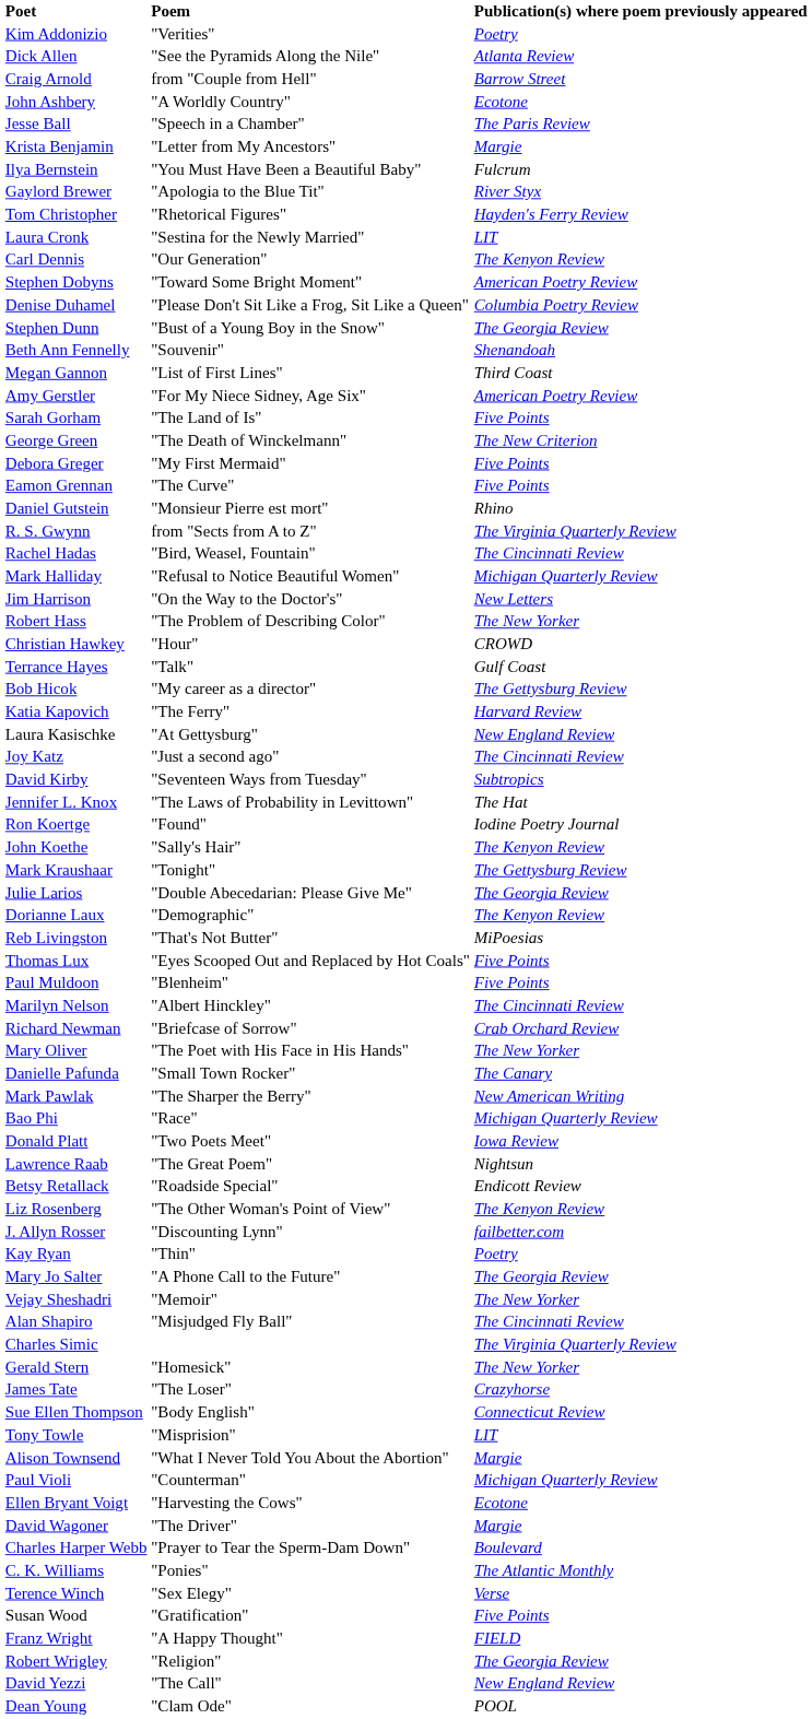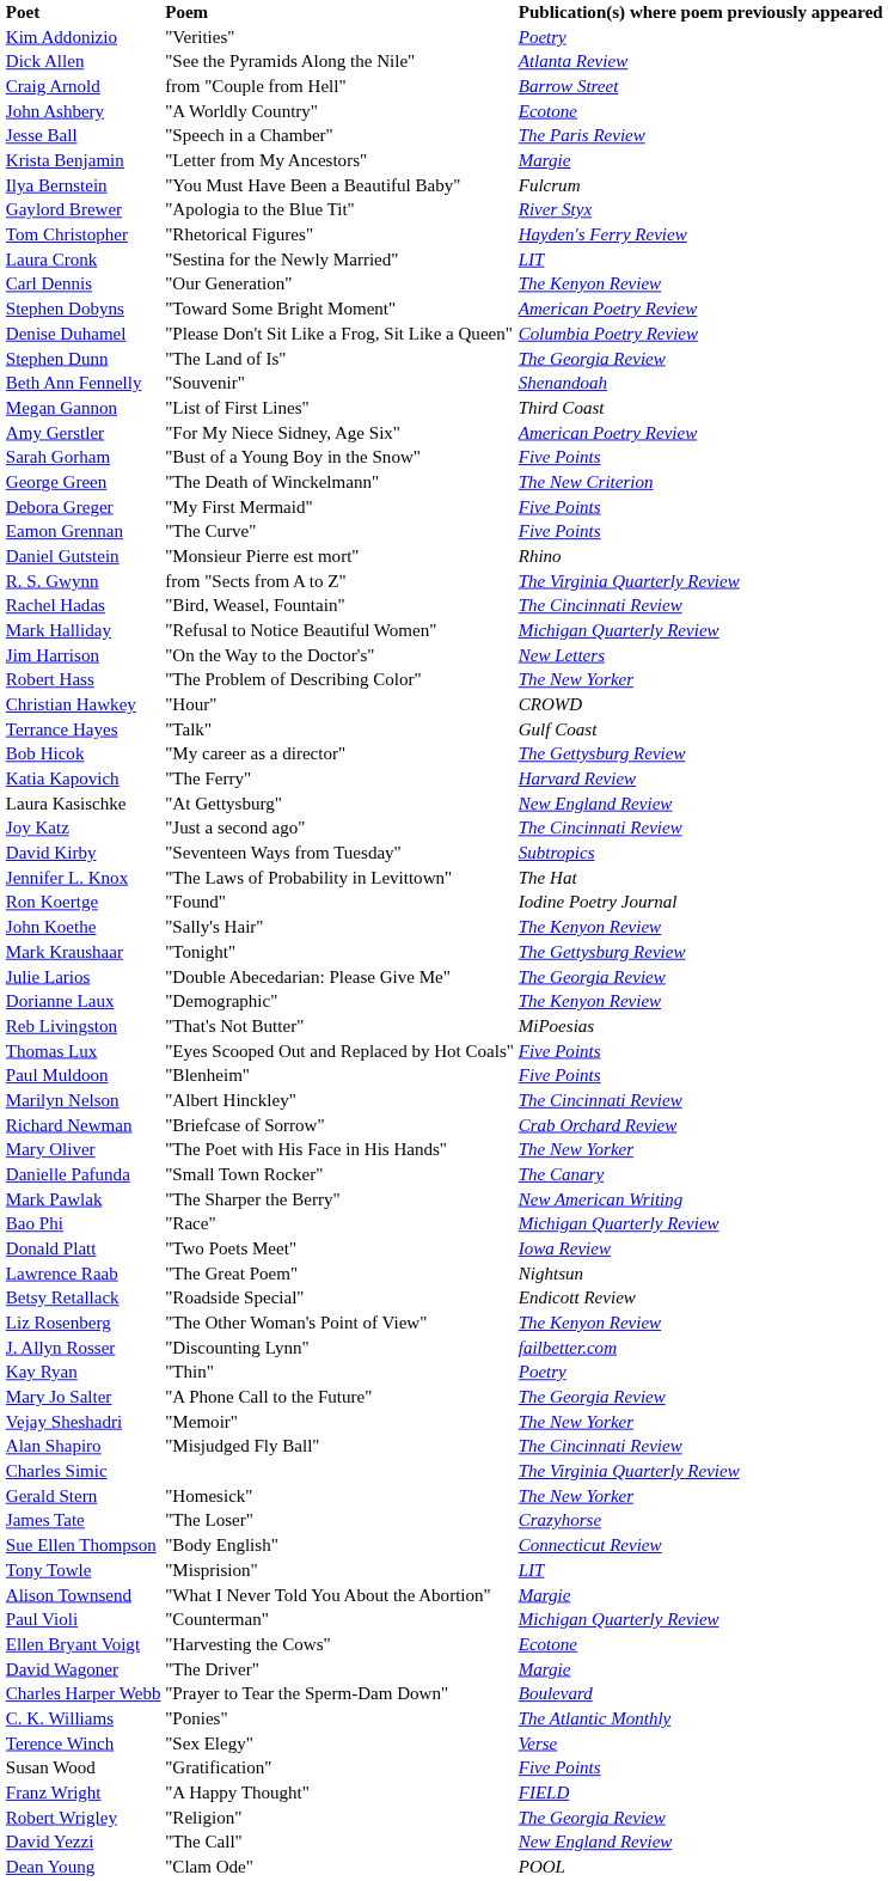 <table>
 <tr>
 <td><strong>Poet</strong></td>
 <td><strong>Poem</strong></td>
 <td><strong>Publication(s) where poem previously appeared</strong></td>
 </tr>
 <tr>
 <td><a href='#'>Kim Addonizio</a></td>
 <td>"Verities"</td>
 <td><em><a href='#'>Poetry</a></em></td>
 </tr>
 <tr>
 <td><a href='#'>Dick Allen</a></td>
 <td>"See the Pyramids Along the Nile"</td>
 <td><em><a href='#'>Atlanta Review</a></em></td>
 </tr>
 <tr>
 <td><a href='#'>Craig Arnold</a></td>
 <td>from "Couple from Hell"</td>
 <td><em><a href='#'>Barrow Street</a></em></td>
 </tr>
 <tr>
 <td><a href='#'>John Ashbery</a></td>
 <td>"A Worldly Country"</td>
 <td><em><a href='#'>Ecotone</a></em></td>
 </tr>
 <tr>
 <td><a href='#'>Jesse Ball</a></td>
 <td>"Speech in a Chamber"</td>
 <td><em><a href='#'>The Paris Review</a></em></td>
 </tr>
 <tr>
 <td><a href='#'>Krista Benjamin</a></td>
 <td>"Letter from My Ancestors"</td>
 <td><em><a href='#'>Margie</a></em></td>
 </tr>
 <tr>
 <td><a href='#'>Ilya Bernstein</a></td>
 <td>"You Must Have Been a Beautiful Baby"</td>
 <td><em>Fulcrum</em></td>
 </tr>
 <tr>
 <td><a href='#'>Gaylord Brewer</a></td>
 <td>"Apologia to the Blue Tit"</td>
 <td><em><a href='#'>River Styx</a></em></td>
 </tr>
 <tr>
 <td><a href='#'>Tom Christopher</a></td>
 <td>"Rhetorical Figures"</td>
 <td><em><a href='#'>Hayden's Ferry Review</a></em></td>
 </tr>
 <tr>
 <td><a href='#'>Laura Cronk</a></td>
 <td>"Sestina for the Newly Married"</td>
 <td><em><a href='#'>LIT</a></em></td>
 </tr>
 <tr>
 <td><a href='#'>Carl Dennis</a></td>
 <td>"Our Generation"</td>
 <td><em><a href='#'>The Kenyon Review</a></em></td>
 </tr>
 <tr>
 <td><a href='#'>Stephen Dobyns</a></td>
 <td>"Toward Some Bright Moment"</td>
 <td><em><a href='#'>American Poetry Review</a></em></td>
 </tr>
 <tr>
 <td><a href='#'>Denise Duhamel</a></td>
 <td>"Please Don't Sit Like a Frog, Sit Like a Queen"</td>
 <td><em><a href='#'>Columbia Poetry Review</a></em></td>
 </tr>
 <tr>
 <td><a href='#'>Stephen Dunn</a></td>
-<td>"Bust of a Young Boy in the Snow"</td>
+<td>"The Land of Is"</td>
 <td><em><a href='#'>The Georgia Review</a></em></td>
 </tr>
 <tr>
 <td><a href='#'>Beth Ann Fennelly</a></td>
 <td>"Souvenir"</td>
 <td><em><a href='#'>Shenandoah</a></em></td>
 </tr>
 <tr>
 <td><a href='#'>Megan Gannon</a></td>
 <td>"List of First Lines"</td>
 <td><em>Third Coast</em></td>
 </tr>
 <tr>
 <td><a href='#'>Amy Gerstler</a></td>
 <td>"For My Niece Sidney, Age Six"</td>
 <td><em><a href='#'>American Poetry Review</a></em></td>
 </tr>
 <tr>
 <td><a href='#'>Sarah Gorham</a></td>
-<td>"The Land of Is"</td>
+<td>"Bust of a Young Boy in the Snow"</td>
 <td><em><a href='#'>Five Points</a></em></td>
 </tr>
 <tr>
 <td><a href='#'>George Green</a></td>
 <td>"The Death of Winckelmann"</td>
 <td><em><a href='#'>The New Criterion</a></em></td>
 </tr>
 <tr>
 <td><a href='#'>Debora Greger</a></td>
 <td>"My First Mermaid"</td>
 <td><em><a href='#'>Five Points</a></em></td>
 </tr>
 <tr>
 <td><a href='#'>Eamon Grennan</a></td>
 <td>"The Curve"</td>
 <td><em><a href='#'>Five Points</a></em></td>
 </tr>
 <tr>
 <td><a href='#'>Daniel Gutstein</a></td>
 <td>"Monsieur Pierre est mort"</td>
 <td><em>Rhino</em></td>
 </tr>
 <tr>
 <td><a href='#'>R. S. Gwynn</a></td>
 <td>from "Sects from A to Z"</td>
 <td><em><a href='#'>The Virginia Quarterly Review</a></em></td>
 </tr>
 <tr>
 <td><a href='#'>Rachel Hadas</a></td>
 <td>"Bird, Weasel, Fountain"</td>
 <td><em><a href='#'>The Cincinnati Review</a></em></td>
 </tr>
 <tr>
 <td><a href='#'>Mark Halliday</a></td>
 <td>"Refusal to Notice Beautiful Women"</td>
 <td><em><a href='#'>Michigan Quarterly Review</a></em></td>
 </tr>
 <tr>
 <td><a href='#'>Jim Harrison</a></td>
 <td>"On the Way to the Doctor's"</td>
 <td><em><a href='#'>New Letters</a></em></td>
 </tr>
 <tr>
 <td><a href='#'>Robert Hass</a></td>
 <td>"The Problem of Describing Color"</td>
 <td><em><a href='#'>The New Yorker</a></em></td>
 </tr>
 <tr>
 <td><a href='#'>Christian Hawkey</a></td>
 <td>"Hour"</td>
 <td><em>CROWD</em></td>
 </tr>
 <tr>
 <td><a href='#'>Terrance Hayes</a></td>
 <td>"Talk"</td>
 <td><em>Gulf Coast</em></td>
 </tr>
 <tr>
 <td><a href='#'>Bob Hicok</a></td>
 <td>"My career as a director"</td>
 <td><em><a href='#'>The Gettysburg Review</a></em></td>
 </tr>
 <tr>
 <td><a href='#'>Katia Kapovich</a></td>
 <td>"The Ferry"</td>
 <td><em><a href='#'>Harvard Review</a></em></td>
 </tr>
 <tr>
 <td>Laura Kasischke</td>
 <td>"At Gettysburg"</td>
 <td><em><a href='#'>New England Review</a></em></td>
 </tr>
 <tr>
 <td><a href='#'>Joy Katz</a></td>
 <td>"Just a second ago"</td>
 <td><em><a href='#'>The Cincinnati Review</a></em></td>
 </tr>
 <tr>
 <td><a href='#'>David Kirby</a></td>
 <td>"Seventeen Ways from Tuesday"</td>
 <td><em><a href='#'>Subtropics</a></em></td>
 </tr>
 <tr>
 <td><a href='#'>Jennifer L. Knox</a></td>
 <td>"The Laws of Probability in Levittown"</td>
 <td><em>The Hat</em></td>
 </tr>
 <tr>
 <td><a href='#'>Ron Koertge</a></td>
 <td>"Found"</td>
 <td><em>Iodine Poetry Journal</em></td>
 </tr>
 <tr>
 <td><a href='#'>John Koethe</a></td>
 <td>"Sally's Hair"</td>
 <td><em><a href='#'>The Kenyon Review</a></em></td>
 </tr>
 <tr>
 <td><a href='#'>Mark Kraushaar</a></td>
 <td>"Tonight"</td>
 <td><em><a href='#'>The Gettysburg Review</a></em></td>
 </tr>
 <tr>
 <td><a href='#'>Julie Larios</a></td>
 <td>"Double Abecedarian: Please Give Me"</td>
 <td><em><a href='#'>The Georgia Review</a></em></td>
 </tr>
 <tr>
 <td><a href='#'>Dorianne Laux</a></td>
 <td>"Demographic"</td>
 <td><em><a href='#'>The Kenyon Review</a></em></td>
 </tr>
 <tr>
 <td><a href='#'>Reb Livingston</a></td>
 <td>"That's Not Butter"</td>
 <td><em>MiPoesias</em></td>
 </tr>
 <tr>
 <td><a href='#'>Thomas Lux</a></td>
 <td>"Eyes Scooped Out and Replaced by Hot Coals"</td>
 <td><em><a href='#'>Five Points</a></em></td>
 </tr>
 <tr>
 <td><a href='#'>Paul Muldoon</a></td>
 <td>"Blenheim"</td>
 <td><em><a href='#'>Five Points</a></em></td>
 </tr>
 <tr>
 <td><a href='#'>Marilyn Nelson</a></td>
 <td>"Albert Hinckley"</td>
 <td><em><a href='#'>The Cincinnati Review</a></em></td>
 </tr>
 <tr>
 <td><a href='#'>Richard Newman</a></td>
 <td>"Briefcase of Sorrow"</td>
 <td><em><a href='#'>Crab Orchard Review</a></em></td>
 </tr>
 <tr>
 <td><a href='#'>Mary Oliver</a></td>
 <td>"The Poet with His Face in His Hands"</td>
 <td><em><a href='#'>The New Yorker</a></em></td>
 </tr>
 <tr>
 <td><a href='#'>Danielle Pafunda</a></td>
 <td>"Small Town Rocker"</td>
 <td><em><a href='#'>The Canary</a></em></td>
 </tr>
 <tr>
 <td><a href='#'>Mark Pawlak</a></td>
 <td>"The Sharper the Berry"</td>
 <td><em><a href='#'>New American Writing</a></em></td>
 </tr>
 <tr>
 <td><a href='#'>Bao Phi</a></td>
 <td>"Race"</td>
 <td><em><a href='#'>Michigan Quarterly Review</a></em></td>
 </tr>
 <tr>
 <td><a href='#'>Donald Platt</a></td>
 <td>"Two Poets Meet"</td>
 <td><em><a href='#'>Iowa Review</a></em></td>
 </tr>
 <tr>
 <td><a href='#'>Lawrence Raab</a></td>
 <td>"The Great Poem"</td>
 <td><em>Nightsun</em></td>
 </tr>
 <tr>
 <td><a href='#'>Betsy Retallack</a></td>
 <td>"Roadside Special"</td>
 <td><em>Endicott Review</em></td>
 </tr>
 <tr>
 <td><a href='#'>Liz Rosenberg</a></td>
 <td>"The Other Woman's Point of View"</td>
 <td><em><a href='#'>The Kenyon Review</a></em></td>
 </tr>
 <tr>
 <td><a href='#'>J. Allyn Rosser</a></td>
 <td>"Discounting Lynn"</td>
 <td><em><a href='#'>failbetter.com</a></em></td>
 </tr>
 <tr>
 <td><a href='#'>Kay Ryan</a></td>
 <td>"Thin"</td>
 <td><em><a href='#'>Poetry</a></em></td>
 </tr>
 <tr>
 <td><a href='#'>Mary Jo Salter</a></td>
 <td>"A Phone Call to the Future"</td>
 <td><em><a href='#'>The Georgia Review</a></em></td>
 </tr>
 <tr>
 <td><a href='#'>Vejay Sheshadri</a></td>
 <td>"Memoir"</td>
 <td><em><a href='#'>The New Yorker</a></em></td>
 </tr>
 <tr>
 <td><a href='#'>Alan Shapiro</a></td>
 <td>"Misjudged Fly Ball"</td>
 <td><em><a href='#'>The Cincinnati Review</a></em></td>
 </tr>
 <tr>
 <td><a href='#'>Charles Simic</a></td>
 <td></td>
 <td><em><a href='#'>The Virginia Quarterly Review</a></em></td>
 </tr>
 <tr>
 <td><a href='#'>Gerald Stern</a></td>
 <td>"Homesick"</td>
 <td><em><a href='#'>The New Yorker</a></em></td>
 </tr>
 <tr>
 <td><a href='#'>James Tate</a></td>
 <td>"The Loser"</td>
 <td><em><a href='#'>Crazyhorse</a></em></td>
 </tr>
 <tr>
 <td><a href='#'>Sue Ellen Thompson</a></td>
 <td>"Body English"</td>
 <td><em><a href='#'>Connecticut Review</a></em></td>
 </tr>
 <tr>
 <td><a href='#'>Tony Towle</a></td>
 <td>"Misprision"</td>
 <td><em><a href='#'>LIT</a></em></td>
 </tr>
 <tr>
 <td><a href='#'>Alison Townsend</a></td>
 <td>"What I Never Told You About the Abortion"</td>
 <td><em><a href='#'>Margie</a></em></td>
 </tr>
 <tr>
 <td><a href='#'>Paul Violi</a></td>
 <td>"Counterman"</td>
 <td><em><a href='#'>Michigan Quarterly Review</a></em></td>
 </tr>
 <tr>
 <td><a href='#'>Ellen Bryant Voigt</a></td>
 <td>"Harvesting the Cows"</td>
 <td><em><a href='#'>Ecotone</a></em></td>
 </tr>
 <tr>
 <td><a href='#'>David Wagoner</a></td>
 <td>"The Driver"</td>
 <td><em><a href='#'>Margie</a></em></td>
 </tr>
 <tr>
 <td><a href='#'>Charles Harper Webb</a></td>
 <td>"Prayer to Tear the Sperm-Dam Down"</td>
 <td><em><a href='#'>Boulevard</a></em></td>
 </tr>
 <tr>
 <td><a href='#'>C. K. Williams</a></td>
 <td>"Ponies"</td>
 <td><em><a href='#'>The Atlantic Monthly</a></em></td>
 </tr>
 <tr>
 <td><a href='#'>Terence Winch</a></td>
 <td>"Sex Elegy"</td>
 <td><em><a href='#'>Verse</a></em></td>
 </tr>
 <tr>
 <td>Susan Wood</td>
 <td>"Gratification"</td>
 <td><em><a href='#'>Five Points</a></em></td>
 </tr>
 <tr>
 <td><a href='#'>Franz Wright</a></td>
 <td>"A Happy Thought"</td>
 <td><em><a href='#'>FIELD</a></em></td>
 </tr>
 <tr>
 <td><a href='#'>Robert Wrigley</a></td>
 <td>"Religion"</td>
 <td><em><a href='#'>The Georgia Review</a></em></td>
 </tr>
 <tr>
 <td><a href='#'>David Yezzi</a></td>
 <td>"The Call"</td>
 <td><em><a href='#'>New England Review</a></em></td>
 </tr>
 <tr>
 <td><a href='#'>Dean Young</a></td>
 <td>"Clam Ode"</td>
 <td><em>POOL</em></td>
 </tr>
 </table>
